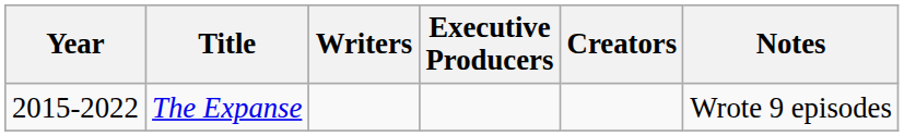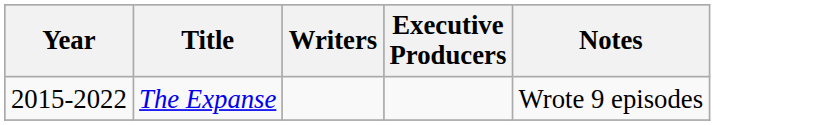 <table class="wikitable">
 <tr>
 <th>Year</th>
 <th>Title</th>
 <th>Writers</th>
 <th>Executive<br>Producers</th>
-<th>Creators</th>
 <th>Notes</th>
 </tr>
 <tr>
 <td>2015-2022</td>
 <td><em><a href='#'>The Expanse</a></em></td>
 <td></td>
 <td></td>
-<td></td>
 <td>Wrote 9 episodes</td>
 </tr>
 </table>
